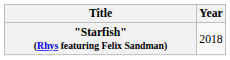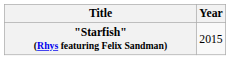 <table class="wikitable plainrowheaders" style="text-align:center;">
 <tr>
 <th scope="col" style="width:16em;">Title</th>
 <th scope="col" style="width:1em;">Year</th>
 </tr>
 <tr>
 <th scope="row">"Starfish" <br><small>(<a href='#'>Rhys</a> featuring Felix Sandman)</small></th>
-<td>2018</td>
+<td>2015</td>
 </tr>
 </table>
